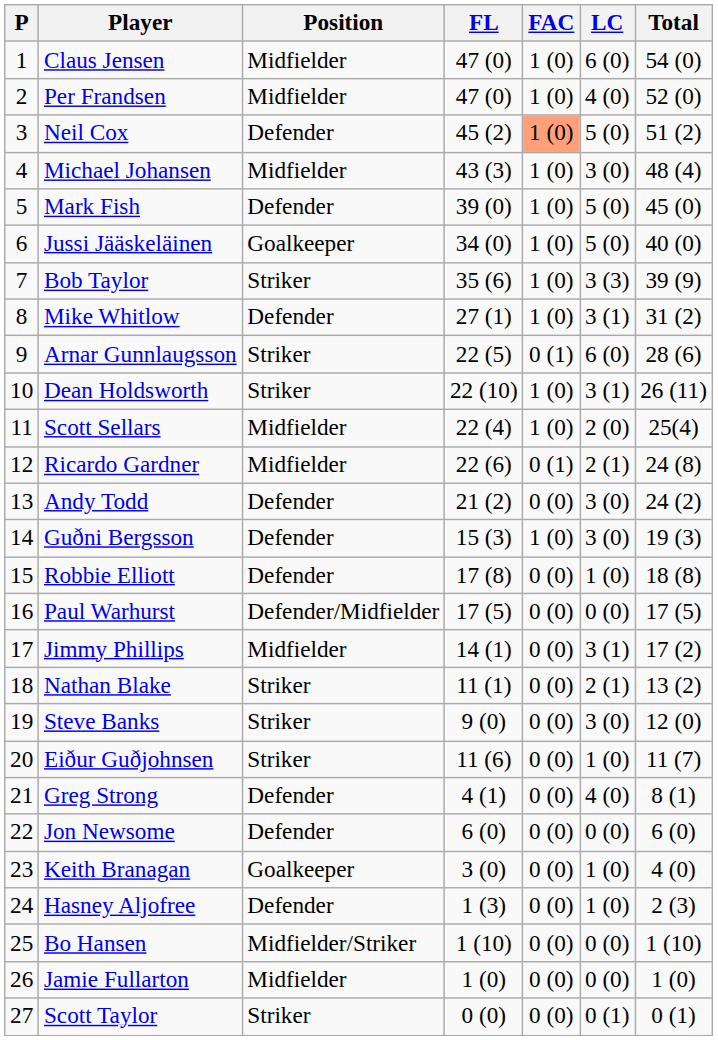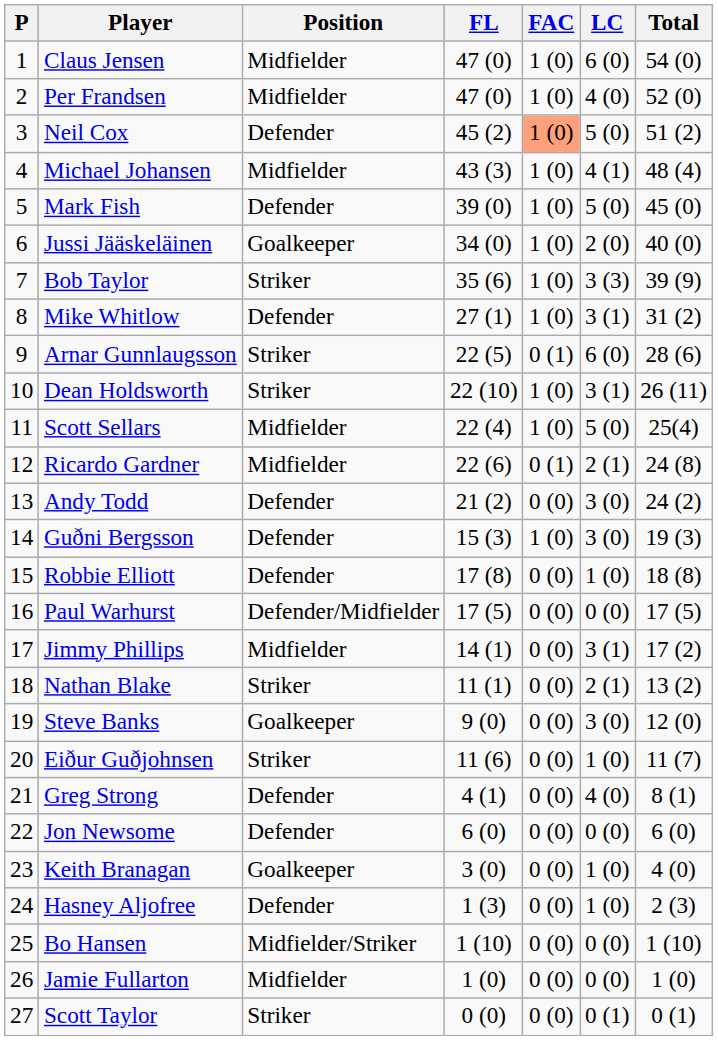 <table class="wikitable sortable">
 <tr>
 <th>P</th>
 <th>Player</th>
 <th>Position</th>
 <th><a href='#'>FL</a></th>
 <th><a href='#'>FAC</a></th>
 <th><a href='#'>LC</a></th>
 <th>Total</th>
 </tr>
 <tr>
 <td align=center>1</td>
 <td> <a href='#'>Claus Jensen</a></td>
 <td>Midfielder</td>
 <td align=center>47 (0)</td>
 <td align=center>1 (0)</td>
 <td align=center>6 (0)</td>
 <td align=center>54 (0)</td>
 </tr>
 <tr>
 <td align=center>2</td>
 <td> <a href='#'>Per Frandsen</a></td>
 <td>Midfielder</td>
 <td align=center>47 (0)</td>
 <td align=center>1 (0)</td>
 <td align=center>4 (0)</td>
 <td align=center>52 (0)</td>
 </tr>
 <tr>
 <td align=center>3</td>
 <td> <a href='#'>Neil Cox</a></td>
 <td>Defender</td>
 <td align=center>45 (2)</td>
 <td align=center style="background: lightsalmon;">1 (0)</td>
 <td align=center>5 (0)</td>
 <td align=center>51 (2)</td>
 </tr>
 <tr>
 <td align=center>4</td>
 <td> <a href='#'>Michael Johansen</a></td>
 <td>Midfielder</td>
 <td align=center>43 (3)</td>
 <td align=center>1 (0)</td>
-<td align=center>3 (0)</td>
+<td align=center>4 (1)</td>
 <td align=center>48 (4)</td>
 </tr>
 <tr>
 <td align=center>5</td>
 <td> <a href='#'>Mark Fish</a></td>
 <td>Defender</td>
 <td align=center>39 (0)</td>
 <td align=center>1 (0)</td>
 <td align=center>5 (0)</td>
 <td align=center>45 (0)</td>
 </tr>
 <tr>
 <td align=center>6</td>
 <td> <a href='#'>Jussi Jääskeläinen</a></td>
 <td>Goalkeeper</td>
 <td align=center>34 (0)</td>
 <td align=center>1 (0)</td>
-<td align=center>5 (0)</td>
+<td align=center>2 (0)</td>
 <td align=center>40 (0)</td>
 </tr>
 <tr>
 <td align=center>7</td>
 <td> <a href='#'>Bob Taylor</a></td>
 <td>Striker</td>
 <td align=center>35 (6)</td>
 <td align=center>1 (0)</td>
 <td align=center>3 (3)</td>
 <td align=center>39 (9)</td>
 </tr>
 <tr>
 <td align=center>8</td>
 <td> <a href='#'>Mike Whitlow</a></td>
 <td>Defender</td>
 <td align=center>27 (1)</td>
 <td align=center>1 (0)</td>
 <td align=center>3 (1)</td>
 <td align=center>31 (2)</td>
 </tr>
 <tr>
 <td align=center>9</td>
 <td> <a href='#'>Arnar Gunnlaugsson</a></td>
 <td>Striker</td>
 <td align=center>22 (5)</td>
 <td align=center>0 (1)</td>
 <td align=center>6 (0)</td>
 <td align=center>28 (6)</td>
 </tr>
 <tr>
 <td align=center>10</td>
 <td> <a href='#'>Dean Holdsworth</a></td>
 <td>Striker</td>
 <td align=center>22 (10)</td>
 <td align=center>1 (0)</td>
 <td align=center>3 (1)</td>
 <td align=center>26 (11)</td>
 </tr>
 <tr>
 <td align=center>11</td>
 <td> <a href='#'>Scott Sellars</a></td>
 <td>Midfielder</td>
 <td align=center>22 (4)</td>
 <td align=center>1 (0)</td>
-<td align=center>2 (0)</td>
+<td align=center>5 (0)</td>
 <td align=center>25(4)</td>
 </tr>
 <tr>
 <td align=center>12</td>
 <td> <a href='#'>Ricardo Gardner</a></td>
 <td>Midfielder</td>
 <td align=center>22 (6)</td>
 <td align=center>0 (1)</td>
 <td align=center>2 (1)</td>
 <td align=center>24 (8)</td>
 </tr>
 <tr>
 <td align=center>13</td>
 <td> <a href='#'>Andy Todd</a></td>
 <td>Defender</td>
 <td align=center>21 (2)</td>
 <td align=center>0 (0)</td>
 <td align=center>3 (0)</td>
 <td align=center>24 (2)</td>
 </tr>
 <tr>
 <td align=center>14</td>
 <td> <a href='#'>Guðni Bergsson</a></td>
 <td>Defender</td>
 <td align=center>15 (3)</td>
 <td align=center>1 (0)</td>
 <td align=center>3 (0)</td>
 <td align=center>19 (3)</td>
 </tr>
 <tr>
 <td align=center>15</td>
 <td> <a href='#'>Robbie Elliott</a></td>
 <td>Defender</td>
 <td align=center>17  (8)</td>
 <td align=center>0 (0)</td>
 <td align=center>1 (0)</td>
 <td align=center>18 (8)</td>
 </tr>
 <tr>
 <td align=center>16</td>
 <td> <a href='#'>Paul Warhurst</a></td>
 <td>Defender/Midfielder</td>
 <td align=center>17 (5)</td>
 <td align=center>0 (0)</td>
 <td align=center>0 (0)</td>
 <td align=center>17 (5)</td>
 </tr>
 <tr>
 <td align=center>17</td>
 <td> <a href='#'>Jimmy Phillips</a></td>
 <td>Midfielder</td>
 <td align=center>14 (1)</td>
 <td align=center>0 (0)</td>
 <td align=center>3 (1)</td>
 <td align=center>17 (2)</td>
 </tr>
 <tr>
 <td align=center>18</td>
 <td> <a href='#'>Nathan Blake</a></td>
 <td>Striker</td>
 <td align=center>11 (1)</td>
 <td align=center>0 (0)</td>
 <td align=center>2 (1)</td>
 <td align=center>13 (2)</td>
 </tr>
 <tr>
 <td align=center>19</td>
 <td> <a href='#'>Steve Banks</a></td>
-<td>Striker</td>
+<td>Goalkeeper</td>
 <td align=center>9 (0)</td>
 <td align=center>0 (0)</td>
 <td align=center>3 (0)</td>
 <td align=center>12 (0)</td>
 </tr>
 <tr>
 <td align=center>20</td>
 <td> <a href='#'>Eiður Guðjohnsen</a></td>
 <td>Striker</td>
 <td align=center>11 (6)</td>
 <td align=center>0 (0)</td>
 <td align=center>1 (0)</td>
 <td align=center>11 (7)</td>
 </tr>
 <tr>
 <td align=center>21</td>
 <td> <a href='#'>Greg Strong</a></td>
 <td>Defender</td>
 <td align=center>4 (1)</td>
 <td align=center>0 (0)</td>
 <td align=center>4 (0)</td>
 <td align=center>8 (1)</td>
 </tr>
 <tr>
 <td align=center>22</td>
 <td> <a href='#'>Jon Newsome</a></td>
 <td>Defender</td>
 <td align=center>6 (0)</td>
 <td align=center>0 (0)</td>
 <td align=center>0 (0)</td>
 <td align=center>6 (0)</td>
 </tr>
 <tr>
 <td align=center>23</td>
 <td> <a href='#'>Keith Branagan</a></td>
 <td>Goalkeeper</td>
 <td align=center>3 (0)</td>
 <td align=center>0 (0)</td>
 <td align=center>1 (0)</td>
 <td align=center>4 (0)</td>
 </tr>
 <tr>
 <td align=center>24</td>
 <td> <a href='#'>Hasney Aljofree</a></td>
 <td>Defender</td>
 <td align=center>1 (3)</td>
 <td align=center>0 (0)</td>
 <td align=center>1 (0)</td>
 <td align=center>2 (3)</td>
 </tr>
 <tr>
 <td align=center>25</td>
 <td> <a href='#'>Bo Hansen</a></td>
 <td>Midfielder/Striker</td>
 <td align=center>1 (10)</td>
 <td align=center>0 (0)</td>
 <td align=center>0 (0)</td>
 <td align=center>1 (10)</td>
 </tr>
 <tr>
 <td align=center>26</td>
 <td> <a href='#'>Jamie Fullarton</a></td>
 <td>Midfielder</td>
 <td align=center>1 (0)</td>
 <td align=center>0 (0)</td>
 <td align=center>0 (0)</td>
 <td align=center>1 (0)</td>
 </tr>
 <tr>
 <td align=center>27</td>
 <td> <a href='#'>Scott Taylor</a></td>
 <td>Striker</td>
 <td align=center>0 (0)</td>
 <td align=center>0 (0)</td>
 <td align=center>0 (1)</td>
 <td align=center>0 (1)</td>
 </tr>
 </table>
